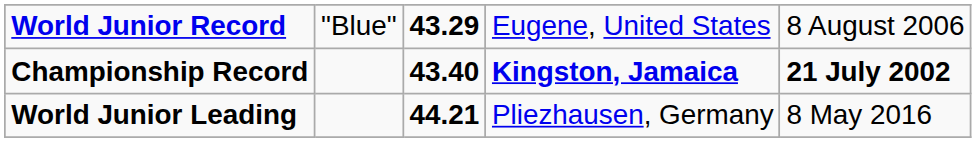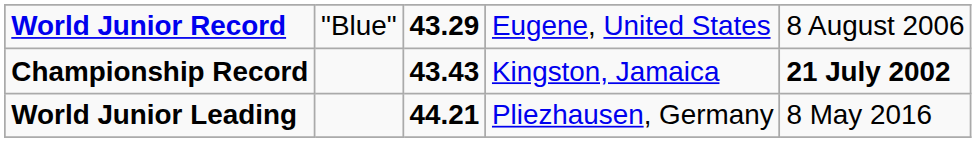 <table class="wikitable">
 <tr>
 <td><strong><a href='#'>World Junior Record</a></strong></td>
 <td> "Blue"</td>
 <td><strong>43.29</strong></td>
 <td><a href='#'>Eugene</a>, <a href='#'>United States</a></td>
 <td>8 August 2006</td>
 </tr>
 <tr>
 <td><strong>Championship Record</strong></td>
 <td></td>
-<td><strong>43.40</strong></td>
-<td><strong><a href='#'>Kingston, Jamaica</a></strong></td>
+<td><strong>43.43</strong></td>
+<td><a href='#'>Kingston, Jamaica</a></td>
 <td><strong>21 July 2002</strong></td>
 </tr>
 <tr>
 <td><strong>World Junior Leading</strong></td>
 <td></td>
 <td><strong>44.21</strong></td>
 <td><a href='#'>Pliezhausen</a>, Germany</td>
 <td>8 May 2016</td>
 </tr>
 </table>
